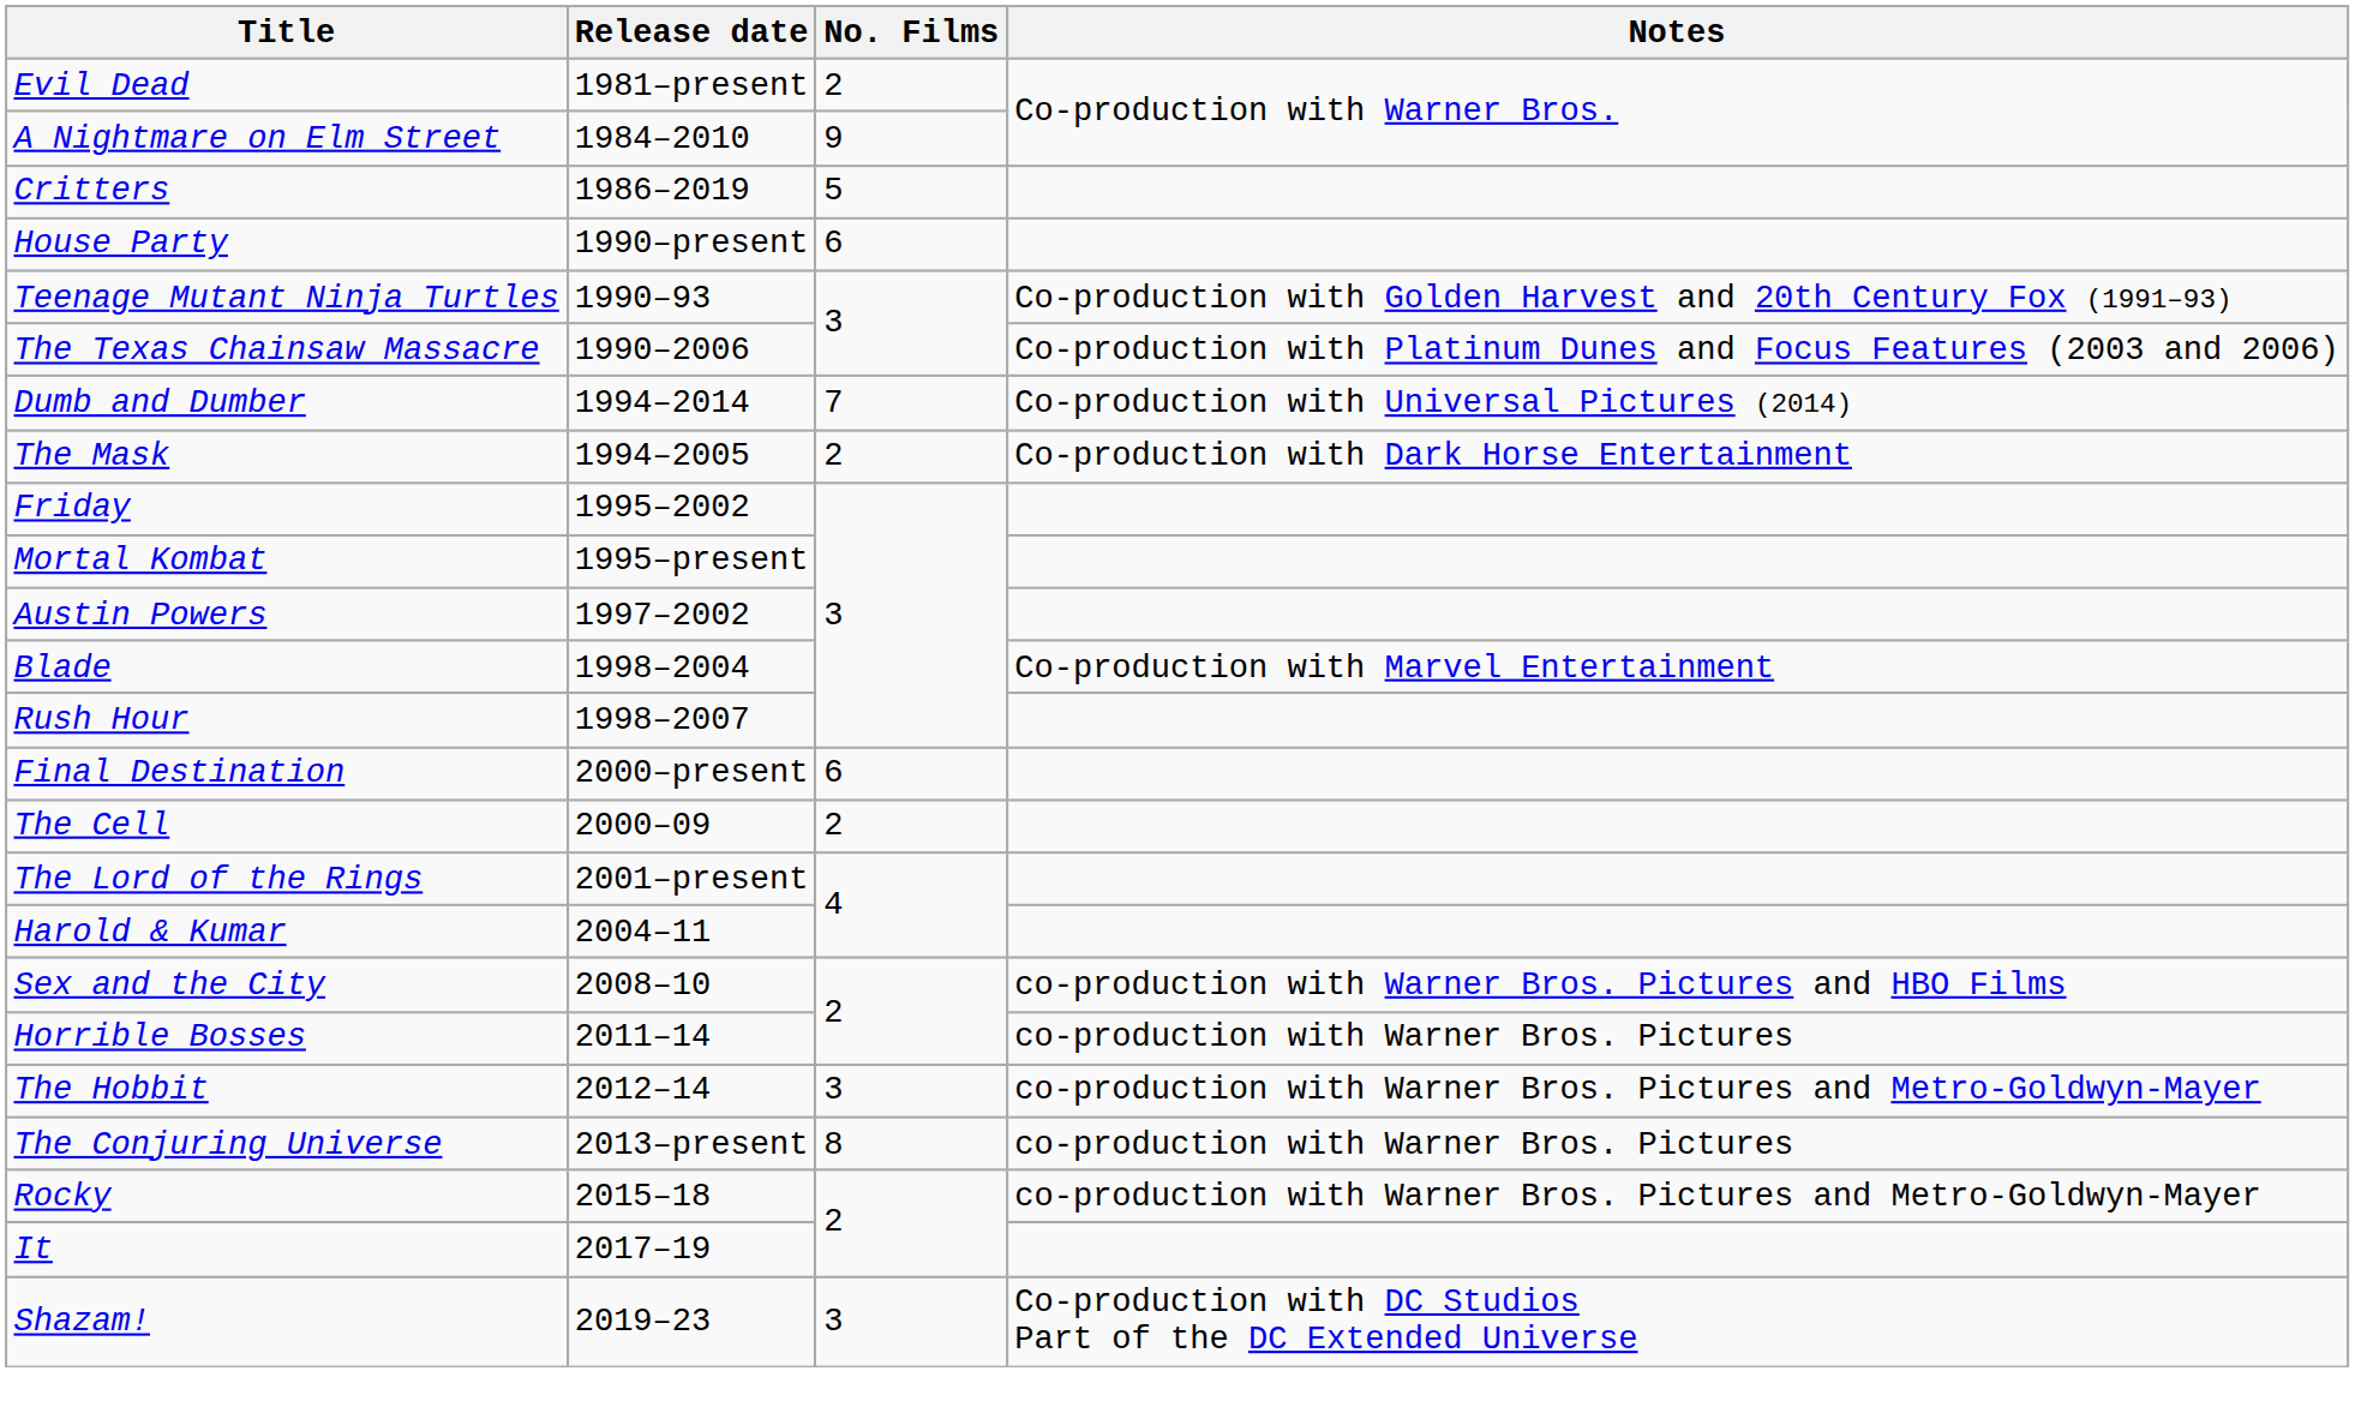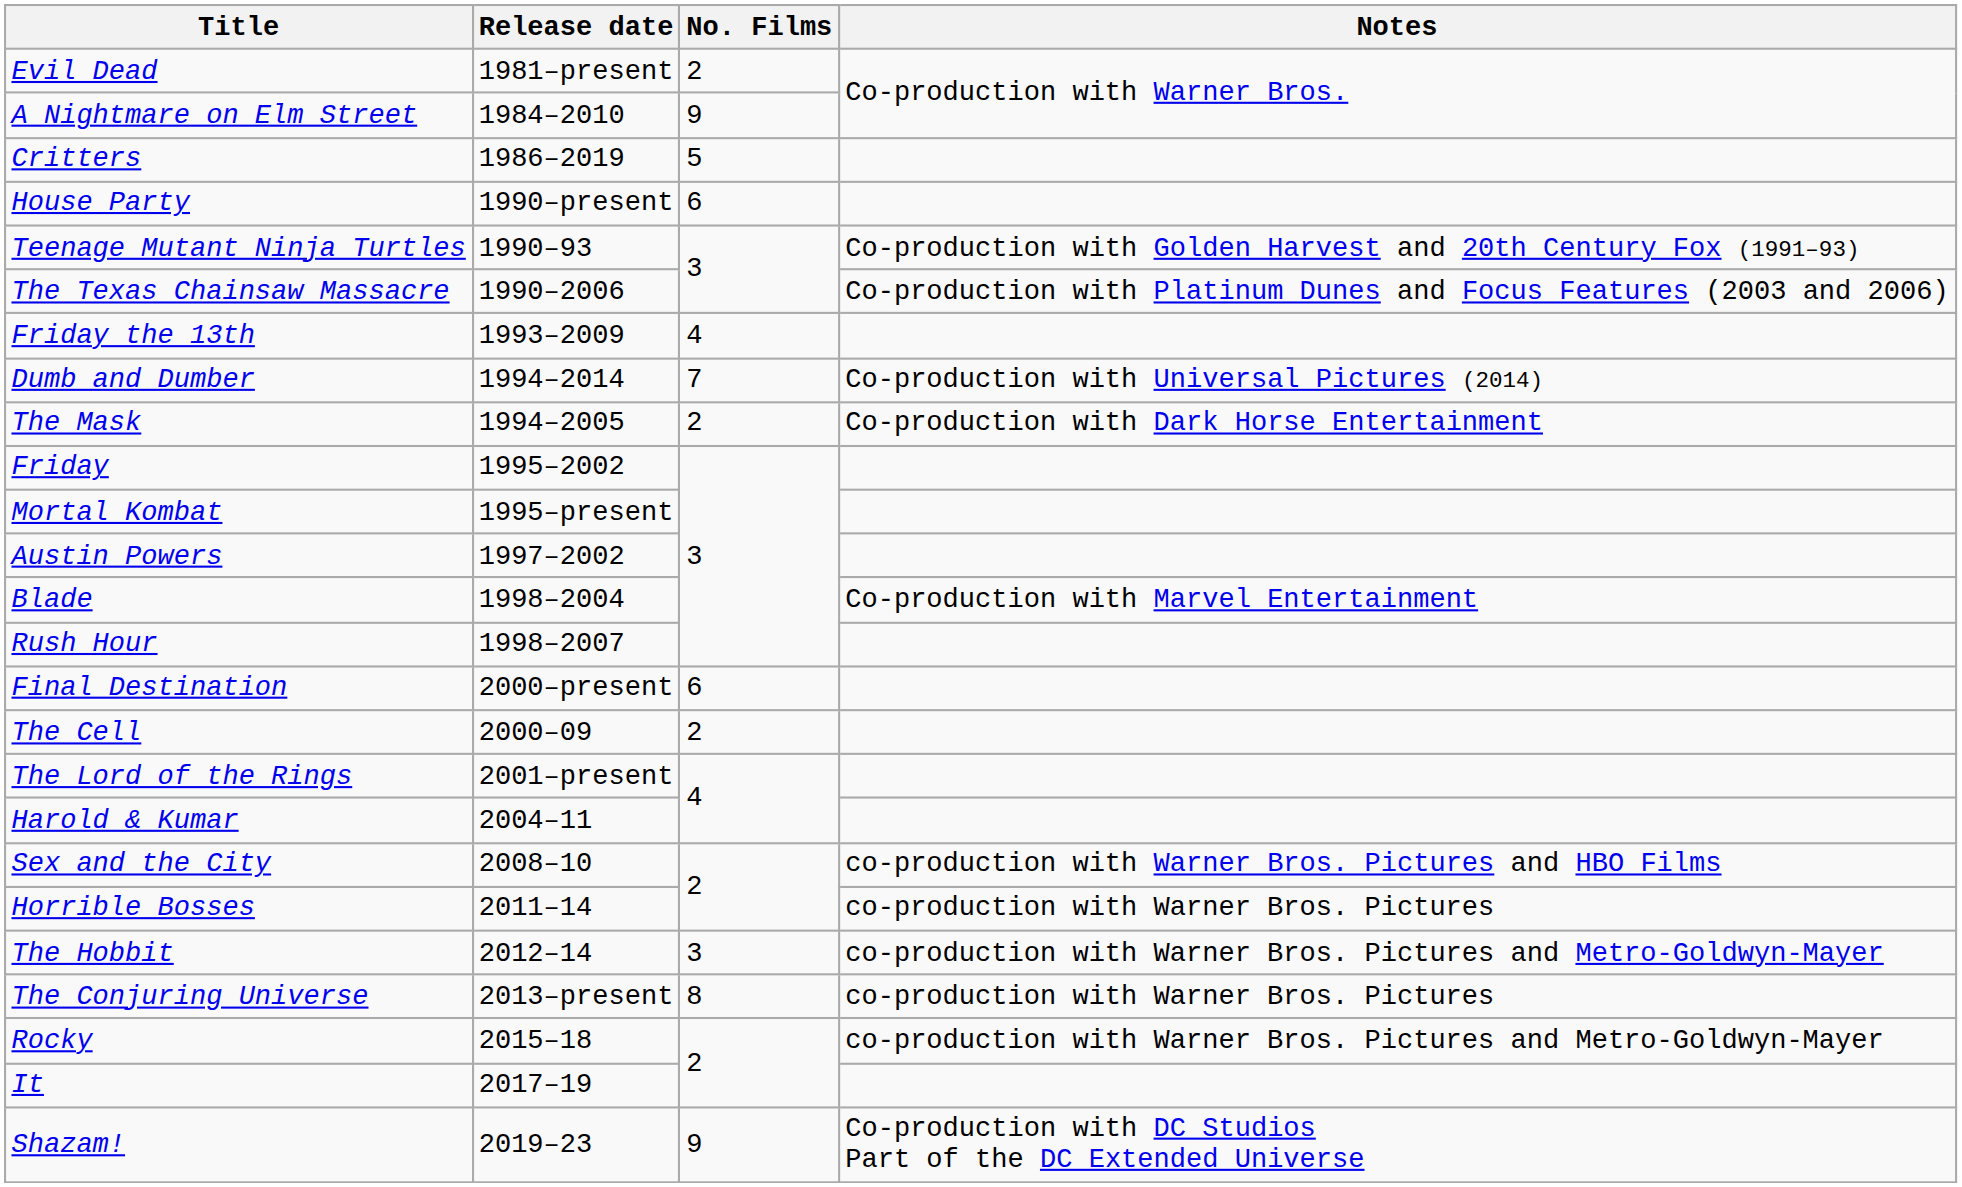 <table class="wikitable sortable">
 <tr>
 <th>Title</th>
 <th>Release date</th>
 <th>No. Films</th>
 <th>Notes</th>
 </tr>
 <tr>
 <td><em><a href='#'>Evil Dead</a></em></td>
 <td>1981–present</td>
 <td>2</td>
 <td rowspan=2>Co-production with <a href='#'>Warner Bros.</a></td>
 </tr>
 <tr>
 <td><em><a href='#'>A Nightmare on Elm Street</a></em></td>
 <td>1984–2010</td>
 <td>9</td>
 </tr>
 <tr>
 <td><em><a href='#'>Critters</a></em></td>
 <td>1986–2019</td>
 <td>5</td>
 <td></td>
 </tr>
 <tr>
 <td><em><a href='#'>House Party</a></em></td>
 <td>1990–present</td>
 <td>6</td>
 <td></td>
 </tr>
 <tr>
 <td><em><a href='#'>Teenage Mutant Ninja Turtles</a></em></td>
 <td>1990–93</td>
 <td rowspan=2>3</td>
 <td>Co-production with <a href='#'>Golden Harvest</a> and <a href='#'>20th Century Fox</a> <small>(1991–93)</small></td>
 </tr>
 <tr>
 <td><em><a href='#'>The Texas Chainsaw Massacre</a></em></td>
 <td>1990–2006</td>
 <td>Co-production with <a href='#'>Platinum Dunes</a> and <a href='#'>Focus Features</a> (2003 and 2006)</td>
+</tr>
+<tr>
+<td><em><a href='#'>Friday the 13th</a></em></td>
+<td>1993–2009</td>
+<td>4</td>
+<td></td>
 </tr>
 <tr>
 <td><em><a href='#'>Dumb and Dumber</a></em></td>
 <td>1994–2014</td>
 <td>7</td>
 <td>Co-production with <a href='#'>Universal Pictures</a> <small>(2014)</small></td>
 </tr>
 <tr>
 <td><em><a href='#'>The Mask</a></em></td>
 <td>1994–2005</td>
 <td>2</td>
 <td>Co-production with <a href='#'>Dark Horse Entertainment</a></td>
 </tr>
 <tr>
 <td><em><a href='#'>Friday</a></em></td>
 <td>1995–2002</td>
 <td rowspan=5>3</td>
 <td></td>
 </tr>
 <tr>
 <td><em><a href='#'>Mortal Kombat</a></em></td>
 <td>1995–present</td>
 <td></td>
 </tr>
 <tr>
 <td><em><a href='#'>Austin Powers</a></em></td>
 <td>1997–2002</td>
 <td></td>
 </tr>
 <tr>
 <td><em><a href='#'>Blade</a></em></td>
 <td>1998–2004</td>
 <td>Co-production with <a href='#'>Marvel Entertainment</a></td>
 </tr>
 <tr>
 <td><em><a href='#'>Rush Hour</a></em></td>
 <td>1998–2007</td>
 <td></td>
 </tr>
 <tr>
 <td><em><a href='#'>Final Destination</a></em></td>
 <td>2000–present</td>
 <td>6</td>
 <td></td>
 </tr>
 <tr>
 <td><em><a href='#'>The Cell</a></em></td>
 <td>2000–09</td>
 <td>2</td>
 <td></td>
 </tr>
 <tr>
 <td><em><a href='#'>The Lord of the Rings</a></em></td>
 <td>2001–present</td>
 <td rowspan=2>4</td>
 <td></td>
 </tr>
 <tr>
 <td><em><a href='#'>Harold & Kumar</a></em></td>
 <td>2004–11</td>
 <td></td>
 </tr>
 <tr>
 <td><em><a href='#'>Sex and the City</a></em></td>
 <td>2008–10</td>
 <td rowspan=2>2</td>
 <td>co-production with <a href='#'>Warner Bros. Pictures</a> and <a href='#'>HBO Films</a></td>
 </tr>
 <tr>
 <td><em><a href='#'>Horrible Bosses</a></em></td>
 <td>2011–14</td>
 <td>co-production with Warner Bros. Pictures</td>
 </tr>
 <tr>
 <td><em><a href='#'>The Hobbit</a></em></td>
 <td>2012–14</td>
 <td>3</td>
 <td>co-production with Warner Bros. Pictures and <a href='#'>Metro-Goldwyn-Mayer</a></td>
 </tr>
 <tr>
 <td><em><a href='#'>The Conjuring Universe</a></em></td>
 <td>2013–present</td>
 <td>8</td>
 <td>co-production with Warner Bros. Pictures</td>
 </tr>
 <tr>
 <td><em><a href='#'>Rocky</a></em></td>
 <td>2015–18</td>
 <td rowspan=2>2</td>
 <td>co-production with Warner Bros. Pictures and Metro-Goldwyn-Mayer</td>
 </tr>
 <tr>
 <td><em><a href='#'>It</a></em></td>
 <td>2017–19</td>
 <td></td>
 </tr>
 <tr>
 <td><em><a href='#'>Shazam!</a></em></td>
 <td>2019–23</td>
-<td>3</td>
+<td>9</td>
 <td>Co-production with <a href='#'>DC Studios</a><br>Part of the <a href='#'>DC Extended Universe</a></td>
 </tr>
 </table>
